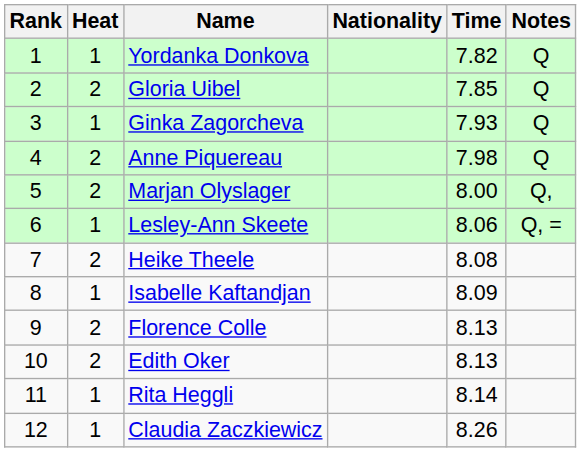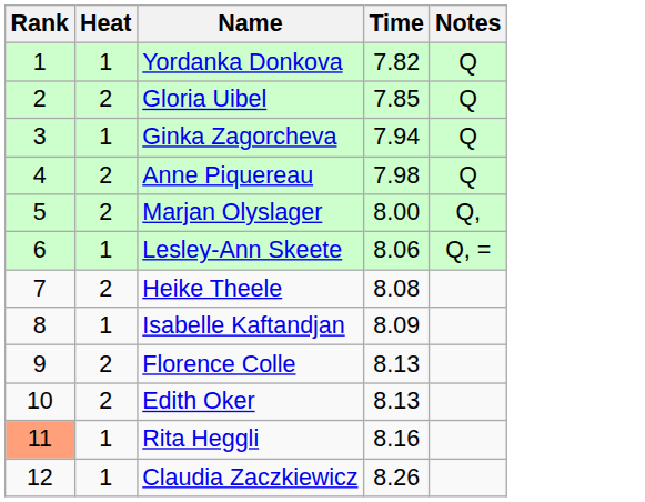 <table class="wikitable sortable" style="text-align:center">
 <tr>
 <th>Rank</th>
 <th>Heat</th>
 <th>Name</th>
-<th>Nationality</th>
 <th>Time</th>
 <th>Notes</th>
 </tr>
 <tr bgcolor=ccffcc>
 <td>1</td>
 <td>1</td>
 <td align="left"><a href='#'>Yordanka Donkova</a></td>
-<td align=left></td>
 <td>7.82</td>
 <td>Q</td>
 </tr>
 <tr bgcolor=ccffcc>
 <td>2</td>
 <td>2</td>
 <td align="left"><a href='#'>Gloria Uibel</a></td>
-<td align=left></td>
 <td>7.85</td>
 <td>Q</td>
 </tr>
 <tr bgcolor=ccffcc>
 <td>3</td>
 <td>1</td>
 <td align="left"><a href='#'>Ginka Zagorcheva</a></td>
-<td align=left></td>
-<td>7.93</td>
+<td>7.94</td>
 <td>Q</td>
 </tr>
 <tr bgcolor=ccffcc>
 <td>4</td>
 <td>2</td>
 <td align="left"><a href='#'>Anne Piquereau</a></td>
-<td align=left></td>
 <td>7.98</td>
 <td>Q</td>
 </tr>
 <tr bgcolor=ccffcc>
 <td>5</td>
 <td>2</td>
 <td align="left"><a href='#'>Marjan Olyslager</a></td>
-<td align=left></td>
 <td>8.00</td>
 <td>Q, </td>
 </tr>
 <tr bgcolor=ccffcc>
 <td>6</td>
 <td>1</td>
 <td align="left"><a href='#'>Lesley-Ann Skeete</a></td>
-<td align=left></td>
 <td>8.06</td>
 <td>Q, =</td>
 </tr>
 <tr>
 <td>7</td>
 <td>2</td>
 <td align="left"><a href='#'>Heike Theele</a></td>
-<td align=left></td>
 <td>8.08</td>
 <td></td>
 </tr>
 <tr>
 <td>8</td>
 <td>1</td>
 <td align="left"><a href='#'>Isabelle Kaftandjan</a></td>
-<td align=left></td>
 <td>8.09</td>
 <td></td>
 </tr>
 <tr>
 <td>9</td>
 <td>2</td>
 <td align="left"><a href='#'>Florence Colle</a></td>
-<td align=left></td>
 <td>8.13</td>
 <td></td>
 </tr>
 <tr>
 <td>10</td>
 <td>2</td>
 <td align="left"><a href='#'>Edith Oker</a></td>
-<td align=left></td>
 <td>8.13</td>
 <td></td>
 </tr>
 <tr>
-<td>11</td>
+<td style="background: lightsalmon;">11</td>
 <td>1</td>
 <td align="left"><a href='#'>Rita Heggli</a></td>
-<td align=left></td>
-<td>8.14</td>
+<td>8.16</td>
 <td></td>
 </tr>
 <tr>
 <td>12</td>
 <td>1</td>
 <td align="left"><a href='#'>Claudia Zaczkiewicz</a></td>
-<td align=left></td>
 <td>8.26</td>
 <td></td>
 </tr>
 </table>
